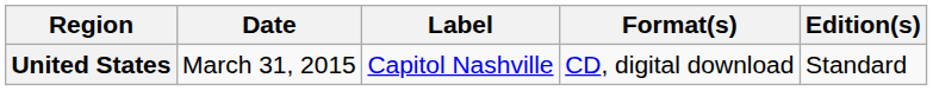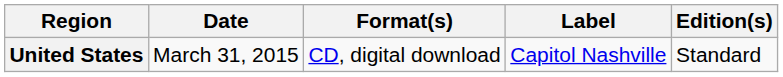 <table class="wikitable plainrowheaders">
 <tr>
 <th scope="col">Region</th>
 <th>Date</th>
+<th>Format(s)</th>
 <th>Label</th>
-<th>Format(s)</th>
 <th>Edition(s)</th>
 </tr>
 <tr>
 <th scope="row">United States</th>
 <td>March 31, 2015</td>
+<td><a href='#'>CD</a>, digital download</td>
 <td><a href='#'>Capitol Nashville</a></td>
-<td><a href='#'>CD</a>, digital download</td>
 <td>Standard</td>
 </tr>
 </table>
